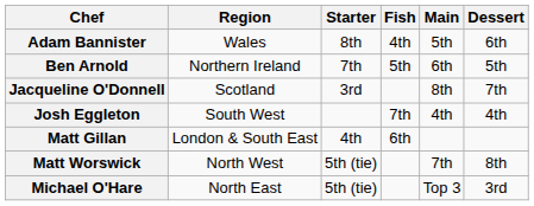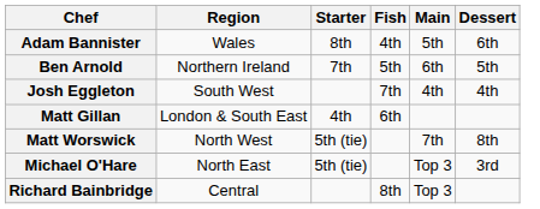 <table class="wikitable sortable" style="text-align:center;">
 <tr>
 <th scope="col">Chef</th>
 <th scope="col">Region</th>
 <th scope="col">Starter</th>
 <th scope="col">Fish</th>
 <th scope="col">Main</th>
 <th scope="col">Dessert</th>
 </tr>
 <tr>
 <th scope="row">Adam Bannister</th>
 <td>Wales</td>
 <td>8th</td>
 <td>4th</td>
 <td>5th</td>
 <td>6th</td>
 </tr>
 <tr>
 <th scope="row">Ben Arnold</th>
 <td>Northern Ireland</td>
 <td>7th</td>
 <td>5th</td>
 <td>6th</td>
 <td>5th</td>
-</tr>
-<tr>
-<th scope="row">Jacqueline O'Donnell</th>
-<td>Scotland</td>
-<td>3rd</td>
-<td></td>
-<td>8th</td>
-<td>7th</td>
 </tr>
 <tr>
 <th scope="row">Josh Eggleton</th>
 <td>South West</td>
 <td></td>
 <td>7th</td>
 <td>4th</td>
 <td>4th</td>
 </tr>
 <tr>
 <th scope="row">Matt Gillan</th>
 <td>London & South East</td>
 <td>4th</td>
 <td>6th</td>
 <td></td>
 <td></td>
 </tr>
 <tr>
 <th scope="row">Matt Worswick</th>
 <td>North West</td>
 <td>5th (tie)</td>
 <td></td>
 <td>7th</td>
 <td>8th</td>
 </tr>
 <tr>
 <th scope="row">Michael O'Hare</th>
 <td>North East</td>
 <td>5th (tie)</td>
 <td></td>
 <td>Top 3</td>
 <td>3rd</td>
 </tr>
+<tr>
+<th scope="row">Richard Bainbridge</th>
+<td>Central</td>
+<td></td>
+<td>8th</td>
+<td>Top 3</td>
+<td></td>
+</tr>
 </table>
